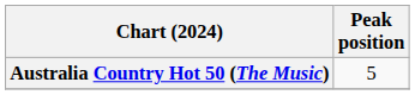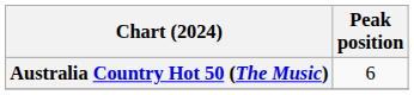 <table class="wikitable sortable plainrowheaders" style="text-align:center">
 <tr>
 <th scope="col">Chart (2024)</th>
 <th scope="col">Peak<br>position</th>
 </tr>
 <tr>
 <th scope="row">Australia <a href='#'>Country Hot 50</a> (<em><a href='#'>The Music</a></em>)</th>
-<td>5</td>
+<td>6</td>
 </tr>
 <tr>
 </tr>
 <tr>
 </tr>
 <tr>
 </tr>
 <tr>
 </tr>
 <tr>
 </tr>
 <tr>
 </tr>
 </table>
